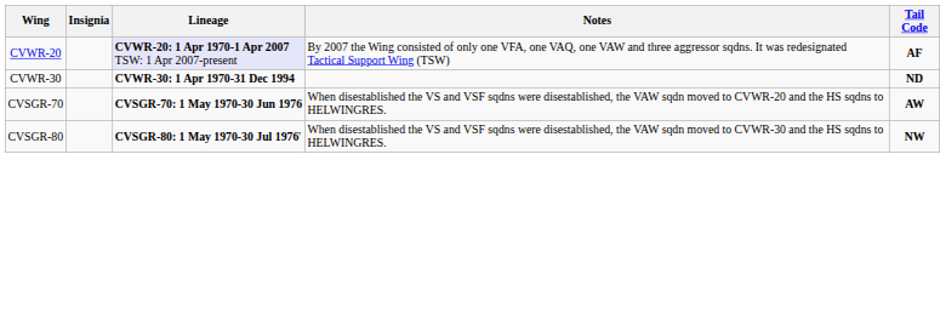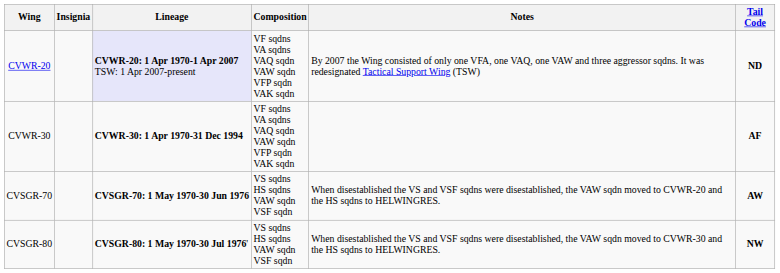 <table class="wikitable" width=100% style="text-align: left">
 <tr>
 <th>Wing</th>
 <th>Insignia</th>
 <th>Lineage</th>
+<th>Composition</th>
 <th>Notes</th>
 <th><a href='#'>Tail Code</a></th>
 </tr>
 <tr>
 <td align=center><a href='#'>CVWR-20</a></td>
 <td></td>
 <td style="background: lavender;"><strong>CVWR-20: 1 Apr 1970-1 Apr 2007</strong><br>TSW: 1 Apr 2007-present</td>
+<td>VF sqdns<br>VA sqdns<br>VAQ sqdn<br>VAW sqdn<br>VFP sqdn<br>VAK sqdn</td>
 <td>By 2007 the Wing consisted of only one VFA, one VAQ, one VAW and three aggressor sqdns. It was redesignated <a href='#'>Tactical Support Wing</a> (TSW)</td>
-<td align=center><strong>AF</strong></td>
+<td align=center><strong>ND</strong></td>
 </tr>
 <tr>
 <td align=center>CVWR-30</td>
 <td></td>
 <td><strong>CVWR-30: 1 Apr 1970-31 Dec 1994</strong></td>
+<td>VF sqdns<br>VA sqdns<br>VAQ sqdn<br>VAW sqdn<br>VFP sqdn<br>VAK sqdn</td>
 <td></td>
-<td align=center><strong>ND</strong></td>
+<td align=center><strong>AF</strong></td>
 </tr>
 <tr>
 <td align=center style="white-space: nowrap;">CVSGR-70</td>
 <td></td>
 <td style="white-space: nowrap;"><strong>CVSGR-70: 1 May 1970-30 Jun 1976</strong></td>
+<td>VS sqdns<br>HS sqdns<br>VAW sqdn<br>VSF sqdn</td>
 <td align=left>When disestablished the VS and VSF sqdns were disestablished, the VAW sqdn moved to CVWR-20 and the HS sqdns to HELWINGRES.</td>
 <td align=center><strong>AW</strong></td>
 </tr>
 <tr>
 <td align=center>CVSGR-80</td>
 <td></td>
 <td style="white-space: nowrap;"><strong>CVSGR-80: 1 May 1970-30 Jul 1976</strong>'</td>
+<td style="white-space: nowrap;">VS sqdns<br>HS sqdns<br>VAW sqdn<br>VSF sqdn</td>
 <td>When disestablished the VS and VSF sqdns were disestablished, the VAW sqdn moved to CVWR-30 and the HS sqdns to HELWINGRES.</td>
 <td align=center><strong>NW</strong></td>
 </tr>
 </table>
